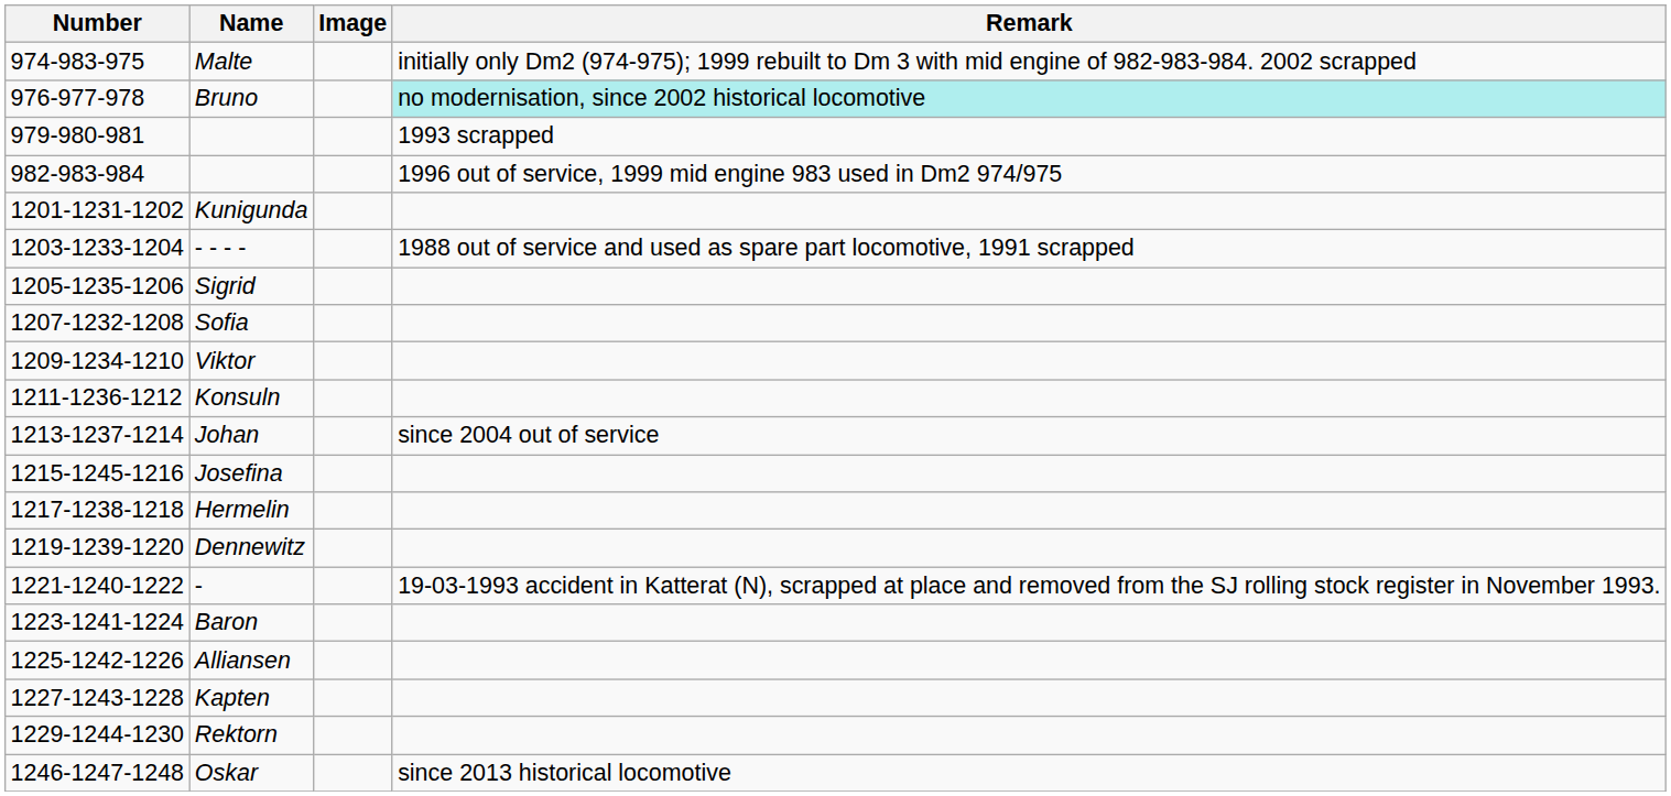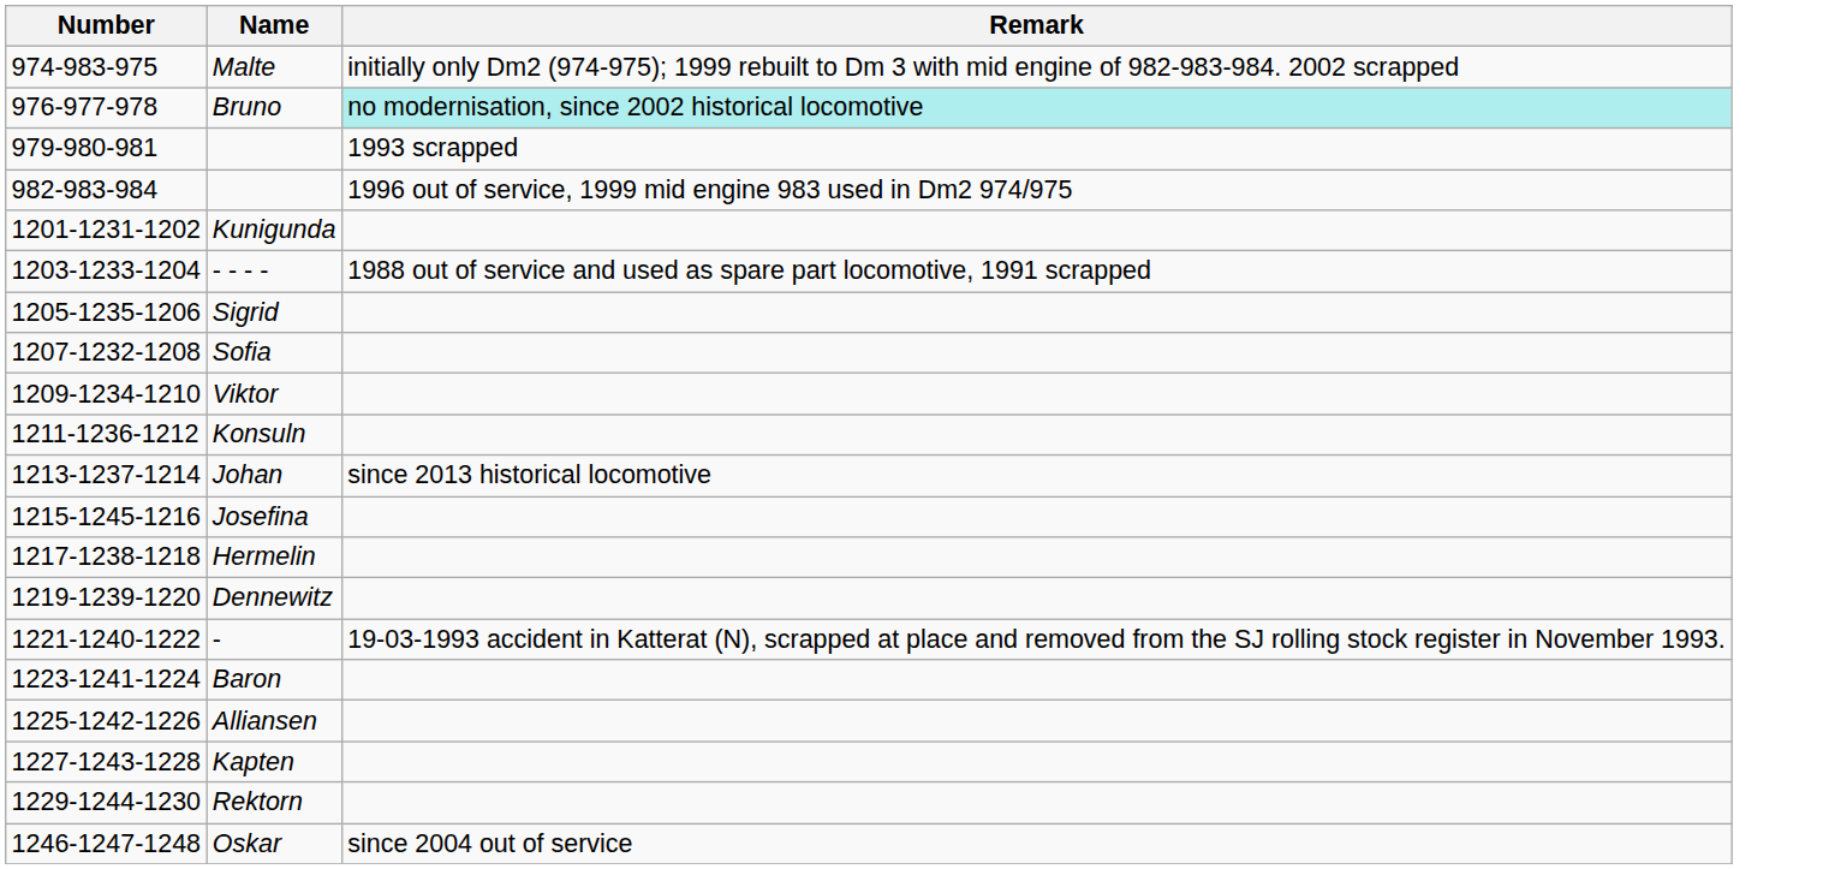 <table class="wikitable">
 <tr>
 <th>Number</th>
 <th>Name</th>
-<th>Image</th>
 <th>Remark</th>
 </tr>
 <tr>
 <td>974-983-975</td>
 <td><em>Malte</em></td>
-<td></td>
 <td>initially only Dm2 (974-975); 1999 rebuilt to Dm 3 with mid engine of  982-983-984. 2002 scrapped</td>
 </tr>
 <tr>
 <td>976-977-978</td>
 <td><em>Bruno</em></td>
-<td></td>
 <td style="background: paleturquoise;">no modernisation, since 2002 historical locomotive</td>
 </tr>
 <tr>
 <td>979-980-981</td>
 <td></td>
-<td></td>
 <td>1993 scrapped</td>
 </tr>
 <tr>
 <td>982-983-984</td>
-<td></td>
 <td></td>
 <td>1996 out of service, 1999 mid engine 983 used in Dm2 974/975</td>
 </tr>
 <tr>
 <td>1201-1231-1202</td>
 <td><em>Kunigunda</em></td>
 <td></td>
-<td></td>
 </tr>
 <tr>
 <td>1203-1233-1204</td>
 <td>- - - -</td>
-<td></td>
 <td>1988 out of service and used as spare part locomotive, 1991 scrapped</td>
 </tr>
 <tr>
 <td>1205-1235-1206</td>
 <td><em>Sigrid</em></td>
 <td></td>
-<td></td>
 </tr>
 <tr>
 <td>1207-1232-1208</td>
 <td><em>Sofia</em></td>
-<td></td>
 <td></td>
 </tr>
 <tr>
 <td>1209-1234-1210</td>
 <td><em>Viktor</em></td>
 <td></td>
-<td></td>
 </tr>
 <tr>
 <td>1211-1236-1212</td>
 <td><em>Konsuln</em></td>
 <td></td>
-<td></td>
 </tr>
 <tr>
 <td>1213-1237-1214</td>
 <td><em>Johan</em></td>
-<td></td>
-<td>since 2004 out of service</td>
+<td>since 2013 historical locomotive</td>
 </tr>
 <tr>
 <td>1215-1245-1216</td>
 <td><em>Josefina</em></td>
-<td></td>
 <td></td>
 </tr>
 <tr>
 <td>1217-1238-1218</td>
 <td><em>Hermelin</em></td>
 <td></td>
-<td></td>
 </tr>
 <tr>
 <td>1219-1239-1220</td>
 <td><em>Dennewitz</em></td>
 <td></td>
-<td></td>
 </tr>
 <tr>
 <td>1221-1240-1222</td>
 <td>-</td>
-<td></td>
 <td>19-03-1993 accident in Katterat (N), scrapped at place and removed from the SJ rolling stock register in November 1993.</td>
 </tr>
 <tr>
 <td>1223-1241-1224</td>
 <td><em>Baron</em></td>
 <td></td>
-<td></td>
 </tr>
 <tr>
 <td>1225-1242-1226</td>
 <td><em>Alliansen</em></td>
-<td></td>
 <td></td>
 </tr>
 <tr>
 <td>1227-1243-1228</td>
 <td><em>Kapten</em></td>
 <td></td>
-<td></td>
 </tr>
 <tr>
 <td>1229-1244-1230</td>
 <td><em>Rektorn</em></td>
 <td></td>
-<td></td>
 </tr>
 <tr>
 <td>1246-1247-1248</td>
 <td><em>Oskar</em></td>
-<td></td>
-<td>since 2013 historical locomotive</td>
+<td>since 2004 out of service</td>
 </tr>
 </table>
